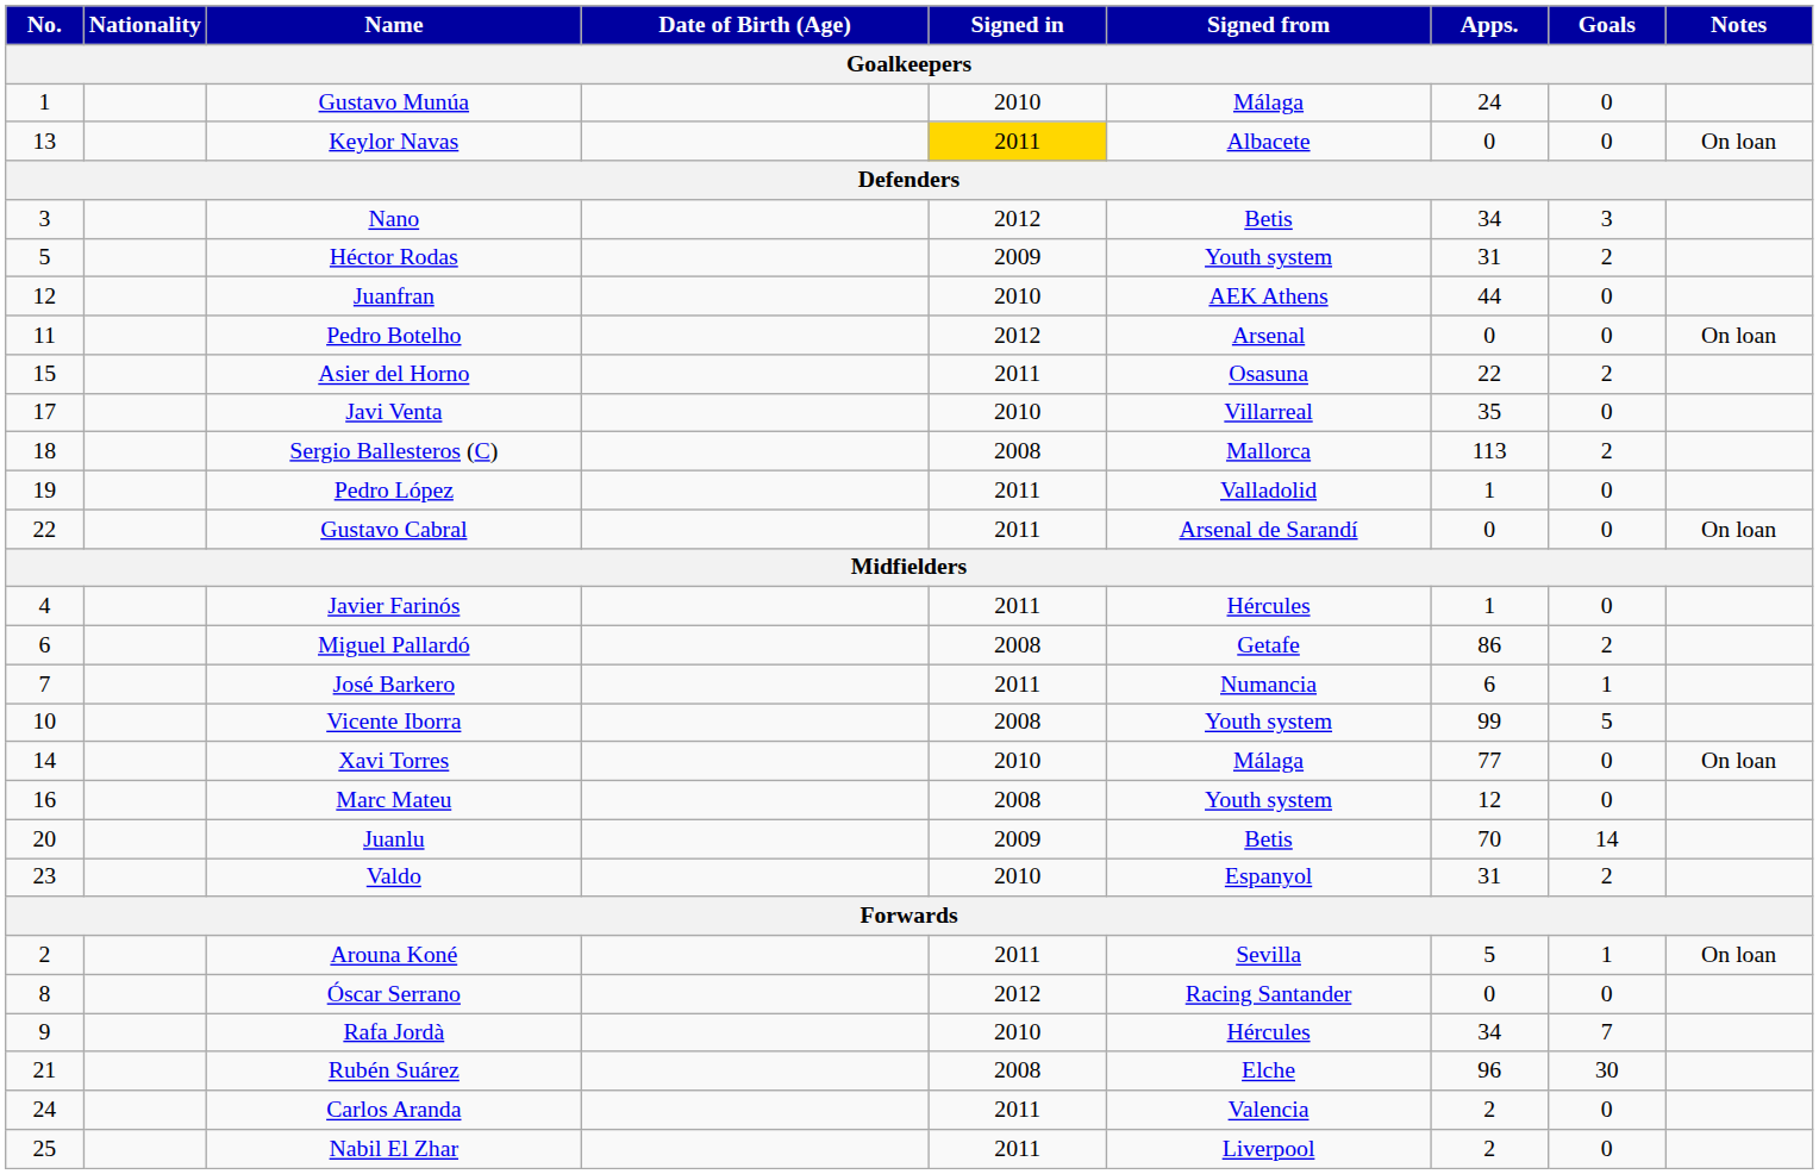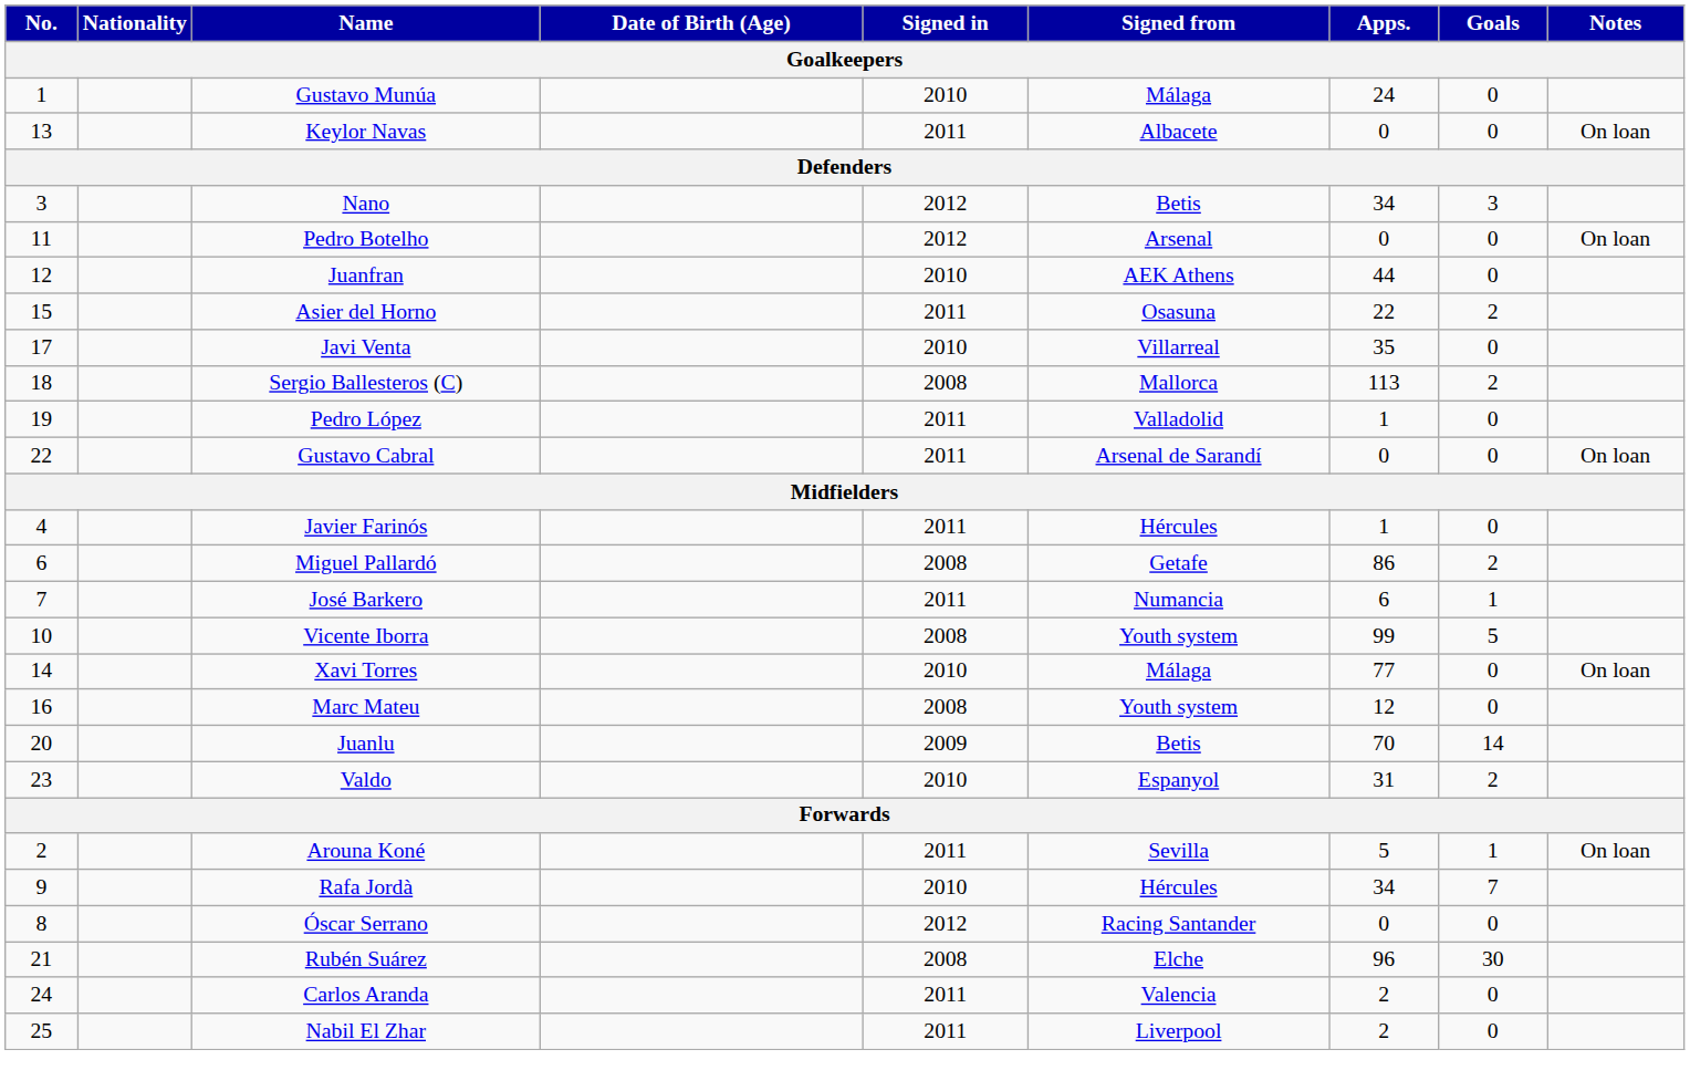 <table class="wikitable"  style="text-align:center; font-size:90%; width:70%;">
 <tr>
 <th style="background:#0000A0; color:white;">No.</th>
 <th style="background:#0000a0; color:white; width:55px;">Nationality</th>
 <th style="background:#0000A0; color:white;">Name</th>
 <th style="background:#0000A0; color:white;">Date of Birth (Age)</th>
 <th style="background:#0000A0; color:white;">Signed in</th>
 <th style="background:#0000A0; color:white;">Signed from</th>
 <th style="background:#0000A0; color:white;">Apps.</th>
 <th style="background:#0000A0; color:white;">Goals</th>
 <th style="background:#0000A0; color:white;">Notes</th>
 </tr>
 <tr>
 <th colspan="9">Goalkeepers</th>
 </tr>
 <tr>
 <td>1</td>
 <td></td>
 <td><a href='#'>Gustavo Munúa</a></td>
 <td></td>
 <td>2010</td>
 <td><a href='#'>Málaga</a></td>
 <td>24</td>
 <td>0</td>
 <td></td>
 </tr>
 <tr>
 <td>13</td>
 <td></td>
 <td><a href='#'>Keylor Navas</a></td>
 <td></td>
-<td style="background: gold;">2011</td>
+<td>2011</td>
 <td><a href='#'>Albacete</a></td>
 <td>0</td>
 <td>0</td>
 <td>On loan</td>
 </tr>
 <tr>
 <th colspan="9">Defenders</th>
 </tr>
 <tr>
 <td>3</td>
 <td></td>
 <td><a href='#'>Nano</a></td>
 <td></td>
 <td>2012</td>
 <td><a href='#'>Betis</a></td>
 <td>34</td>
 <td>3</td>
 <td></td>
 </tr>
 <tr>
-<td>5</td>
+<td>11</td>
 <td></td>
-<td><a href='#'>Héctor Rodas</a></td>
+<td><a href='#'>Pedro Botelho</a></td>
 <td></td>
-<td>2009</td>
-<td><a href='#'>Youth system</a></td>
-<td>31</td>
-<td>2</td>
-<td></td>
+<td>2012</td>
+<td> <a href='#'>Arsenal</a></td>
+<td>0</td>
+<td>0</td>
+<td>On loan</td>
 </tr>
 <tr>
 <td>12</td>
 <td></td>
 <td><a href='#'>Juanfran</a></td>
 <td></td>
 <td>2010</td>
 <td> <a href='#'>AEK Athens</a></td>
 <td>44</td>
 <td>0</td>
 <td></td>
-</tr>
-<tr>
-<td>11</td>
-<td></td>
-<td><a href='#'>Pedro Botelho</a></td>
-<td></td>
-<td>2012</td>
-<td> <a href='#'>Arsenal</a></td>
-<td>0</td>
-<td>0</td>
-<td>On loan</td>
 </tr>
 <tr>
 <td>15</td>
 <td></td>
 <td><a href='#'>Asier del Horno</a></td>
 <td></td>
 <td>2011</td>
 <td><a href='#'>Osasuna</a></td>
 <td>22</td>
 <td>2</td>
 <td></td>
 </tr>
 <tr>
 <td>17</td>
 <td></td>
 <td><a href='#'>Javi Venta</a></td>
 <td></td>
 <td>2010</td>
 <td><a href='#'>Villarreal</a></td>
 <td>35</td>
 <td>0</td>
 <td></td>
 </tr>
 <tr>
 <td>18</td>
 <td></td>
 <td><a href='#'>Sergio Ballesteros</a> (<a href='#'>C</a>)</td>
 <td></td>
 <td>2008</td>
 <td><a href='#'>Mallorca</a></td>
 <td>113</td>
 <td>2</td>
 <td></td>
 </tr>
 <tr>
 <td>19</td>
 <td></td>
 <td><a href='#'>Pedro López</a></td>
 <td></td>
 <td>2011</td>
 <td><a href='#'>Valladolid</a></td>
 <td>1</td>
 <td>0</td>
 <td></td>
 </tr>
 <tr>
 <td>22</td>
 <td></td>
 <td><a href='#'>Gustavo Cabral</a></td>
 <td></td>
 <td>2011</td>
 <td> <a href='#'>Arsenal de Sarandí</a></td>
 <td>0</td>
 <td>0</td>
 <td>On loan</td>
 </tr>
 <tr>
 <th colspan="9">Midfielders</th>
 </tr>
 <tr>
 <td>4</td>
 <td></td>
 <td><a href='#'>Javier Farinós</a></td>
 <td></td>
 <td>2011</td>
 <td><a href='#'>Hércules</a></td>
 <td>1</td>
 <td>0</td>
 <td></td>
 </tr>
 <tr>
 <td>6</td>
 <td></td>
 <td><a href='#'>Miguel Pallardó</a></td>
 <td></td>
 <td>2008</td>
 <td><a href='#'>Getafe</a></td>
 <td>86</td>
 <td>2</td>
 <td></td>
 </tr>
 <tr>
 <td>7</td>
 <td></td>
 <td><a href='#'>José Barkero</a></td>
 <td></td>
 <td>2011</td>
 <td><a href='#'>Numancia</a></td>
 <td>6</td>
 <td>1</td>
 <td></td>
 </tr>
 <tr>
 <td>10</td>
 <td></td>
 <td><a href='#'>Vicente Iborra</a></td>
 <td></td>
 <td>2008</td>
 <td><a href='#'>Youth system</a></td>
 <td>99</td>
 <td>5</td>
 <td></td>
 </tr>
 <tr>
 <td>14</td>
 <td></td>
 <td><a href='#'>Xavi Torres</a></td>
 <td></td>
 <td>2010</td>
 <td><a href='#'>Málaga</a></td>
 <td>77</td>
 <td>0</td>
 <td>On loan</td>
 </tr>
 <tr>
 <td>16</td>
 <td></td>
 <td><a href='#'>Marc Mateu</a></td>
 <td></td>
 <td>2008</td>
 <td><a href='#'>Youth system</a></td>
 <td>12</td>
 <td>0</td>
 <td></td>
 </tr>
 <tr>
 <td>20</td>
 <td></td>
 <td><a href='#'>Juanlu</a></td>
 <td></td>
 <td>2009</td>
 <td><a href='#'>Betis</a></td>
 <td>70</td>
 <td>14</td>
 <td></td>
 </tr>
 <tr>
 <td>23</td>
 <td></td>
 <td><a href='#'>Valdo</a></td>
 <td></td>
 <td>2010</td>
 <td><a href='#'>Espanyol</a></td>
 <td>31</td>
 <td>2</td>
 <td></td>
 </tr>
 <tr>
 <th colspan="9">Forwards</th>
 </tr>
 <tr>
 <td>2</td>
 <td></td>
 <td><a href='#'>Arouna Koné</a></td>
 <td></td>
 <td>2011</td>
 <td><a href='#'>Sevilla</a></td>
 <td>5</td>
 <td>1</td>
 <td>On loan</td>
 </tr>
 <tr>
+<td>9</td>
+<td></td>
+<td><a href='#'>Rafa Jordà</a></td>
+<td></td>
+<td>2010</td>
+<td><a href='#'>Hércules</a></td>
+<td>34</td>
+<td>7</td>
+<td></td>
+</tr>
+<tr>
 <td>8</td>
 <td></td>
 <td><a href='#'>Óscar Serrano</a></td>
 <td></td>
 <td>2012</td>
 <td><a href='#'>Racing Santander</a></td>
 <td>0</td>
 <td>0</td>
-<td></td>
-</tr>
-<tr>
-<td>9</td>
-<td></td>
-<td><a href='#'>Rafa Jordà</a></td>
-<td></td>
-<td>2010</td>
-<td><a href='#'>Hércules</a></td>
-<td>34</td>
-<td>7</td>
 <td></td>
 </tr>
 <tr>
 <td>21</td>
 <td></td>
 <td><a href='#'>Rubén Suárez</a></td>
 <td></td>
 <td>2008</td>
 <td><a href='#'>Elche</a></td>
 <td>96</td>
 <td>30</td>
 <td></td>
 </tr>
 <tr>
 <td>24</td>
 <td></td>
 <td><a href='#'>Carlos Aranda</a></td>
 <td></td>
 <td>2011</td>
 <td><a href='#'>Valencia</a></td>
 <td>2</td>
 <td>0</td>
 <td></td>
 </tr>
 <tr>
 <td>25</td>
 <td></td>
 <td><a href='#'>Nabil El Zhar</a></td>
 <td></td>
 <td>2011</td>
 <td> <a href='#'>Liverpool</a></td>
 <td>2</td>
 <td>0</td>
 <td></td>
 </tr>
 </table>
